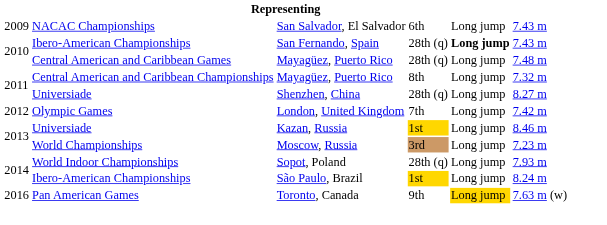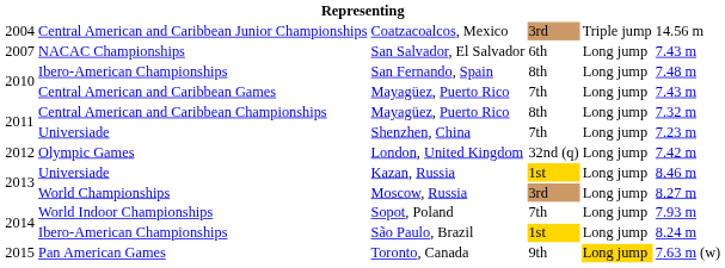 <table>
 <tr>
 <th colspan="6">Representing </th>
 </tr>
 <tr>
-<td>2009</td>
+<td>2004</td>
+<td><a href='#'>Central American and Caribbean Junior Championships</a></td>
+<td><a href='#'>Coatzacoalcos</a>, Mexico</td>
+<td bgcolor=cc9966>3rd</td>
+<td>Triple jump</td>
+<td>14.56 m</td>
+</tr>
+<tr>
+<td>2007</td>
 <td><a href='#'>NACAC Championships</a></td>
 <td><a href='#'>San Salvador</a>, El Salvador</td>
 <td>6th</td>
 <td>Long jump</td>
 <td><a href='#'>7.43 m</a></td>
 </tr>
 <tr>
 <td rowspan=2>2010</td>
 <td><a href='#'>Ibero-American Championships</a></td>
 <td><a href='#'>San Fernando</a>, <a href='#'>Spain</a></td>
-<td>28th (q)</td>
-<td><strong>Long jump</strong></td>
-<td><a href='#'>7.43 m</a></td>
+<td>8th</td>
+<td>Long jump</td>
+<td><a href='#'>7.48 m</a></td>
 </tr>
 <tr>
 <td><a href='#'>Central American and Caribbean Games</a></td>
 <td><a href='#'>Mayagüez</a>, <a href='#'>Puerto Rico</a></td>
-<td>28th (q)</td>
+<td>7th</td>
 <td>Long jump</td>
-<td><a href='#'>7.48 m</a></td>
+<td><a href='#'>7.43 m</a></td>
 </tr>
 <tr>
 <td rowspan=2>2011</td>
 <td><a href='#'>Central American and Caribbean Championships</a></td>
 <td><a href='#'>Mayagüez</a>, <a href='#'>Puerto Rico</a></td>
 <td>8th</td>
 <td>Long jump</td>
 <td><a href='#'>7.32 m</a></td>
 </tr>
 <tr>
 <td><a href='#'>Universiade</a></td>
 <td><a href='#'>Shenzhen</a>, <a href='#'>China</a></td>
-<td>28th (q)</td>
+<td>7th</td>
 <td>Long jump</td>
-<td><a href='#'>8.27 m</a></td>
+<td><a href='#'>7.23 m</a></td>
 </tr>
 <tr>
 <td>2012</td>
 <td><a href='#'>Olympic Games</a></td>
 <td><a href='#'>London</a>, <a href='#'>United Kingdom</a></td>
-<td>7th</td>
+<td>32nd (q)</td>
 <td>Long jump</td>
 <td><a href='#'>7.42 m</a></td>
 </tr>
 <tr>
 <td rowspan=2>2013</td>
 <td><a href='#'>Universiade</a></td>
 <td><a href='#'>Kazan</a>, <a href='#'>Russia</a></td>
 <td bgcolor=gold>1st</td>
 <td>Long jump</td>
 <td><a href='#'>8.46 m</a></td>
 </tr>
 <tr>
 <td><a href='#'>World Championships</a></td>
 <td><a href='#'>Moscow</a>, <a href='#'>Russia</a></td>
 <td bgcolor=cc9966>3rd</td>
 <td>Long jump</td>
-<td><a href='#'>7.23 m</a></td>
+<td><a href='#'>8.27 m</a></td>
 </tr>
 <tr>
 <td rowspan=2>2014</td>
 <td><a href='#'>World Indoor Championships</a></td>
 <td><a href='#'>Sopot</a>, Poland</td>
-<td>28th (q)</td>
+<td>7th</td>
 <td>Long jump</td>
 <td><a href='#'>7.93 m</a></td>
 </tr>
 <tr>
 <td><a href='#'>Ibero-American Championships</a></td>
 <td><a href='#'>São Paulo</a>, Brazil</td>
 <td bgcolor=gold>1st</td>
 <td>Long jump</td>
 <td><a href='#'>8.24 m</a></td>
 </tr>
 <tr>
-<td>2016</td>
+<td>2015</td>
 <td><a href='#'>Pan American Games</a></td>
 <td><a href='#'>Toronto</a>, Canada</td>
 <td>9th</td>
 <td style="background: gold;">Long jump</td>
 <td><a href='#'>7.63 m</a> (w)</td>
 </tr>
 </table>
